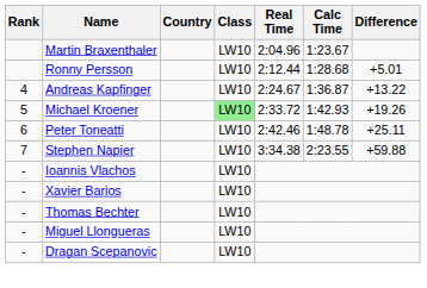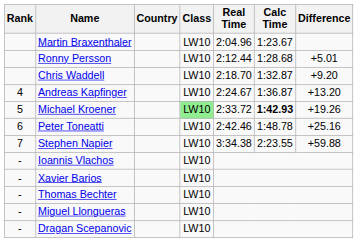 <table class="wikitable sortable" style="text-align:center">
 <tr>
 <th>Rank</th>
 <th>Name</th>
 <th>Country</th>
 <th>Class</th>
 <th>Real<br>Time</th>
 <th>Calc<br>Time</th>
 <th Class="unsortable">Difference</th>
 </tr>
 <tr>
 <td></td>
 <td align=left><a href='#'>Martin Braxenthaler</a></td>
 <td align=left></td>
 <td>LW10</td>
 <td>2:04.96</td>
 <td>1:23.67</td>
 </tr>
 <tr>
 <td></td>
 <td align=left><a href='#'>Ronny Persson</a></td>
 <td align=left></td>
 <td>LW10</td>
 <td>2:12.44</td>
 <td>1:28.68</td>
 <td>+5.01</td>
 </tr>
 <tr>
+<td></td>
+<td align=left><a href='#'>Chris Waddell</a></td>
+<td align=left></td>
+<td>LW10</td>
+<td>2:18.70</td>
+<td>1:32.87</td>
+<td>+9.20</td>
+</tr>
+<tr>
 <td>4</td>
 <td align=left><a href='#'>Andreas Kapfinger</a></td>
 <td align=left></td>
 <td>LW10</td>
 <td>2:24.67</td>
 <td>1:36.87</td>
-<td>+13.22</td>
+<td>+13.20</td>
 </tr>
 <tr>
 <td>5</td>
 <td align=left><a href='#'>Michael Kroener</a></td>
 <td align=left></td>
 <td style="background: lightgreen;">LW10</td>
 <td>2:33.72</td>
-<td>1:42.93</td>
+<td><strong>1:42.93</strong></td>
 <td>+19.26</td>
 </tr>
 <tr>
 <td>6</td>
 <td align=left><a href='#'>Peter Toneatti</a></td>
 <td align=left></td>
 <td>LW10</td>
 <td>2:42.46</td>
 <td>1:48.78</td>
-<td>+25.11</td>
+<td>+25.16</td>
 </tr>
 <tr>
 <td>7</td>
 <td align=left><a href='#'>Stephen Napier</a></td>
 <td align=left></td>
 <td>LW10</td>
 <td>3:34.38</td>
 <td>2:23.55</td>
 <td>+59.88</td>
 </tr>
 <tr>
 <td>-</td>
 <td align=left><a href='#'>Ioannis Vlachos</a></td>
 <td align=left></td>
 <td>LW10</td>
 <td colspan=3></td>
 </tr>
 <tr>
 <td>-</td>
 <td align=left><a href='#'>Xavier Barios</a></td>
 <td align=left></td>
 <td>LW10</td>
 <td colspan=3></td>
 </tr>
 <tr>
 <td>-</td>
 <td align=left><a href='#'>Thomas Bechter</a></td>
 <td align=left></td>
 <td>LW10</td>
 <td colspan=3></td>
 </tr>
 <tr>
 <td>-</td>
 <td align=left><a href='#'>Miguel Llongueras</a></td>
 <td align=left></td>
 <td>LW10</td>
 <td colspan=3></td>
 </tr>
 <tr>
 <td>-</td>
 <td align=left><a href='#'>Dragan Scepanovic</a></td>
 <td align=left></td>
 <td>LW10</td>
 <td colspan=3></td>
 </tr>
 </table>
